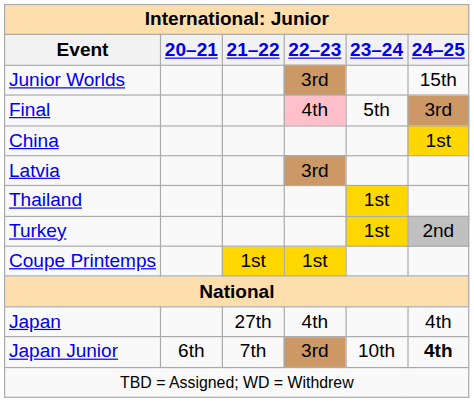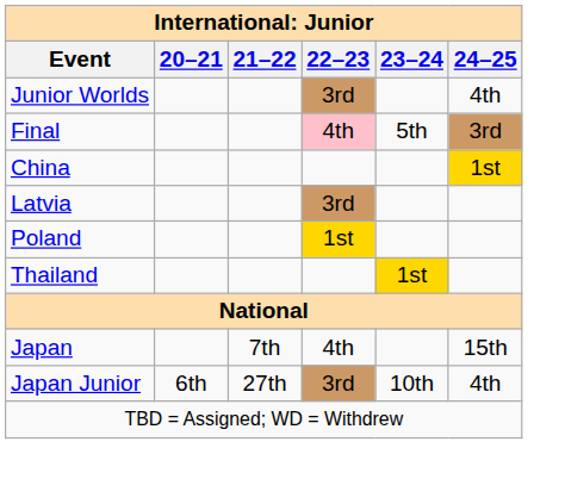 <table class="wikitable" style="text-align:center">
 <tr>
 <th colspan="6" style="background-color: #ffdead; " align="center">International: Junior</th>
 </tr>
 <tr>
 <th>Event</th>
 <th><a href='#'>20–21</a></th>
 <th><a href='#'>21–22</a></th>
 <th><a href='#'>22–23</a></th>
 <th><a href='#'>23–24</a></th>
 <th><a href='#'>24–25</a></th>
 </tr>
 <tr>
 <td align=left><a href='#'>Junior Worlds</a></td>
 <td></td>
 <td></td>
 <td bgcolor=cc9966>3rd</td>
 <td></td>
-<td>15th</td>
+<td>4th</td>
 </tr>
 <tr>
 <td align=left> <a href='#'>Final</a></td>
 <td></td>
 <td></td>
 <td style="background: pink;">4th</td>
 <td>5th</td>
 <td bgcolor=cc9966>3rd</td>
 </tr>
 <tr>
 <td align=left> <a href='#'>China</a></td>
 <td></td>
 <td></td>
 <td></td>
 <td></td>
 <td bgcolor=gold>1st</td>
 </tr>
 <tr>
 <td align=left> <a href='#'>Latvia</a></td>
 <td></td>
 <td></td>
 <td bgcolor=cc9966>3rd</td>
 <td></td>
 <td></td>
 </tr>
 <tr>
+<td align=left> <a href='#'>Poland</a></td>
+<td></td>
+<td></td>
+<td bgcolor=gold>1st</td>
+<td></td>
+<td></td>
+</tr>
+<tr>
 <td align=left> <a href='#'>Thailand</a></td>
 <td></td>
 <td></td>
 <td></td>
 <td bgcolor=gold>1st</td>
 <td></td>
 </tr>
 <tr>
-<td align=left> <a href='#'>Turkey</a></td>
-<td></td>
-<td></td>
-<td></td>
-<td bgcolor=gold>1st</td>
-<td bgcolor=silver>2nd</td>
-</tr>
-<tr>
-<td align=left><a href='#'>Coupe Printemps</a></td>
-<td></td>
-<td bgcolor=gold>1st</td>
-<td bgcolor=gold>1st</td>
-<td></td>
-<td></td>
-</tr>
-<tr>
 <th colspan="6" style="background-color: #ffdead; " align="center">National</th>
 </tr>
 <tr>
 <td align=left><a href='#'>Japan</a></td>
 <td></td>
-<td>27th</td>
+<td>7th</td>
 <td>4th</td>
 <td></td>
-<td>4th</td>
+<td>15th</td>
 </tr>
 <tr>
 <td align=left><a href='#'>Japan Junior</a></td>
 <td>6th</td>
-<td>7th</td>
+<td>27th</td>
 <td bgcolor=cc9966>3rd</td>
 <td>10th</td>
-<td><strong>4th</strong></td>
+<td>4th</td>
 </tr>
 <tr>
 <td colspan="6" align="center"><small> TBD = Assigned; WD = Withdrew </small></td>
 </tr>
 </table>
